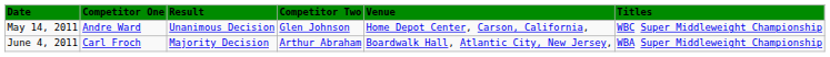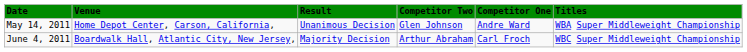 <table class="wikitable" style="margin:0.5em auto; font-size:95%">
 <tr style="background:#008b00;">
 <td><strong>Date</strong></td>
-<td><strong>Competitor One</strong></td>
+<td><strong>Venue</strong></td>
 <td><strong>Result</strong></td>
 <td><strong>Competitor Two</strong></td>
-<td><strong>Venue</strong></td>
+<td><strong>Competitor One</strong></td>
 <td><strong>Titles</strong></td>
 </tr>
 <tr>
 <td>May 14, 2011</td>
-<td><a href='#'>Andre Ward</a></td>
+<td><a href='#'>Home Depot Center</a>, <a href='#'>Carson, California</a>, </td>
 <td> <a href='#'>Unanimous Decision</a></td>
 <td><a href='#'>Glen Johnson</a></td>
-<td><a href='#'>Home Depot Center</a>, <a href='#'>Carson, California</a>, </td>
-<td><a href='#'>WBC</a> <a href='#'>Super Middleweight Championship</a></td>
+<td><a href='#'>Andre Ward</a></td>
+<td><a href='#'>WBA</a> <a href='#'>Super Middleweight Championship</a></td>
 </tr>
 <tr>
 <td>June 4, 2011</td>
-<td><a href='#'>Carl Froch</a></td>
+<td><a href='#'>Boardwalk Hall</a>, <a href='#'>Atlantic City, New Jersey</a>, </td>
 <td> <a href='#'>Majority Decision</a></td>
 <td><a href='#'>Arthur Abraham</a></td>
-<td><a href='#'>Boardwalk Hall</a>, <a href='#'>Atlantic City, New Jersey</a>, </td>
-<td><a href='#'>WBA</a> <a href='#'>Super Middleweight Championship</a></td>
+<td><a href='#'>Carl Froch</a></td>
+<td><a href='#'>WBC</a> <a href='#'>Super Middleweight Championship</a></td>
 </tr>
 </table>
